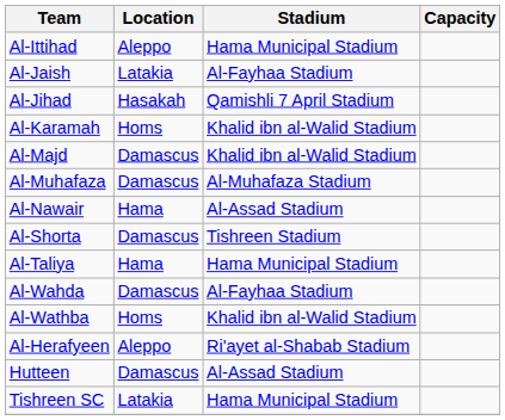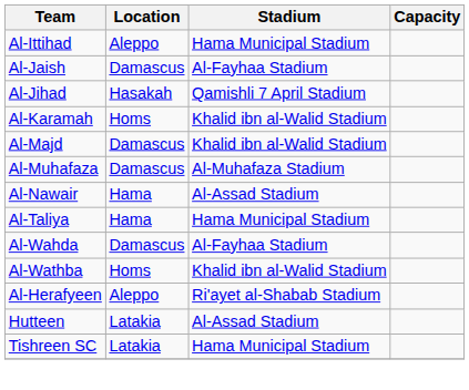 <table class="wikitable sortable" style="text-align: left;">
 <tr>
 <th>Team</th>
 <th>Location</th>
 <th>Stadium</th>
 <th>Capacity</th>
 </tr>
 <tr>
 <td><a href='#'>Al-Ittihad</a></td>
 <td><a href='#'>Aleppo</a></td>
 <td><a href='#'>Hama Municipal Stadium</a></td>
 <td align="center"></td>
 </tr>
 <tr>
 <td><a href='#'>Al-Jaish</a></td>
-<td><a href='#'>Latakia</a></td>
+<td><a href='#'>Damascus</a></td>
 <td><a href='#'>Al-Fayhaa Stadium</a></td>
 <td align="center"></td>
 </tr>
 <tr>
 <td><a href='#'>Al-Jihad</a></td>
 <td><a href='#'>Hasakah</a></td>
 <td><a href='#'>Qamishli 7 April Stadium</a></td>
 <td align="center"></td>
 </tr>
 <tr>
 <td><a href='#'>Al-Karamah</a></td>
 <td><a href='#'>Homs</a></td>
 <td><a href='#'>Khalid ibn al-Walid Stadium</a></td>
 <td align="center"></td>
 </tr>
 <tr>
 <td><a href='#'>Al-Majd</a></td>
 <td><a href='#'>Damascus</a></td>
 <td><a href='#'>Khalid ibn al-Walid Stadium</a></td>
 <td align="center"></td>
 </tr>
 <tr>
 <td><a href='#'>Al-Muhafaza</a></td>
 <td><a href='#'>Damascus</a></td>
 <td><a href='#'>Al-Muhafaza Stadium</a></td>
 <td align="center"></td>
 </tr>
 <tr>
 <td><a href='#'>Al-Nawair</a></td>
 <td><a href='#'>Hama</a></td>
 <td><a href='#'>Al-Assad Stadium</a></td>
 <td align="center"></td>
 </tr>
 <tr>
-<td><a href='#'>Al-Shorta</a></td>
-<td><a href='#'>Damascus</a></td>
-<td><a href='#'>Tishreen Stadium</a></td>
-<td align="center"></td>
-</tr>
-<tr>
 <td><a href='#'>Al-Taliya</a></td>
 <td><a href='#'>Hama</a></td>
 <td><a href='#'>Hama Municipal Stadium</a></td>
 <td align="center"></td>
 </tr>
 <tr>
 <td><a href='#'>Al-Wahda</a></td>
 <td><a href='#'>Damascus</a></td>
 <td><a href='#'>Al-Fayhaa Stadium</a></td>
 <td align="center"></td>
 </tr>
 <tr>
 <td><a href='#'>Al-Wathba</a></td>
 <td><a href='#'>Homs</a></td>
 <td><a href='#'>Khalid ibn al-Walid Stadium</a></td>
 <td align="center"></td>
 </tr>
 <tr>
 <td><a href='#'>Al-Herafyeen</a></td>
 <td><a href='#'>Aleppo</a></td>
 <td><a href='#'>Ri'ayet al-Shabab Stadium</a></td>
 <td align="center"></td>
 </tr>
 <tr>
 <td><a href='#'>Hutteen</a></td>
-<td><a href='#'>Damascus</a></td>
+<td><a href='#'>Latakia</a></td>
 <td><a href='#'>Al-Assad Stadium</a></td>
 <td align="center"></td>
 </tr>
 <tr>
 <td><a href='#'>Tishreen SC</a></td>
 <td><a href='#'>Latakia</a></td>
 <td><a href='#'>Hama Municipal Stadium</a></td>
 <td align="center"></td>
 </tr>
 <tr>
 </tr>
 </table>
